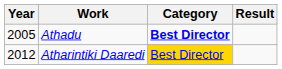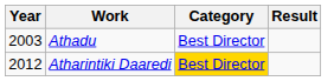 <table class="wikitable">
 <tr>
 <th>Year</th>
 <th>Work</th>
 <th>Category</th>
 <th>Result</th>
 </tr>
 <tr>
-<td>2005</td>
+<td>2003</td>
 <td><em><a href='#'>Athadu</a></em></td>
-<td><strong><a href='#'>Best Director</a></strong></td>
+<td><a href='#'>Best Director</a></td>
 <td></td>
 </tr>
 <tr>
 <td>2012</td>
 <td><em><a href='#'>Atharintiki Daaredi</a></em></td>
 <td style="background: gold;"><a href='#'>Best Director</a></td>
 <td></td>
 </tr>
 </table>
